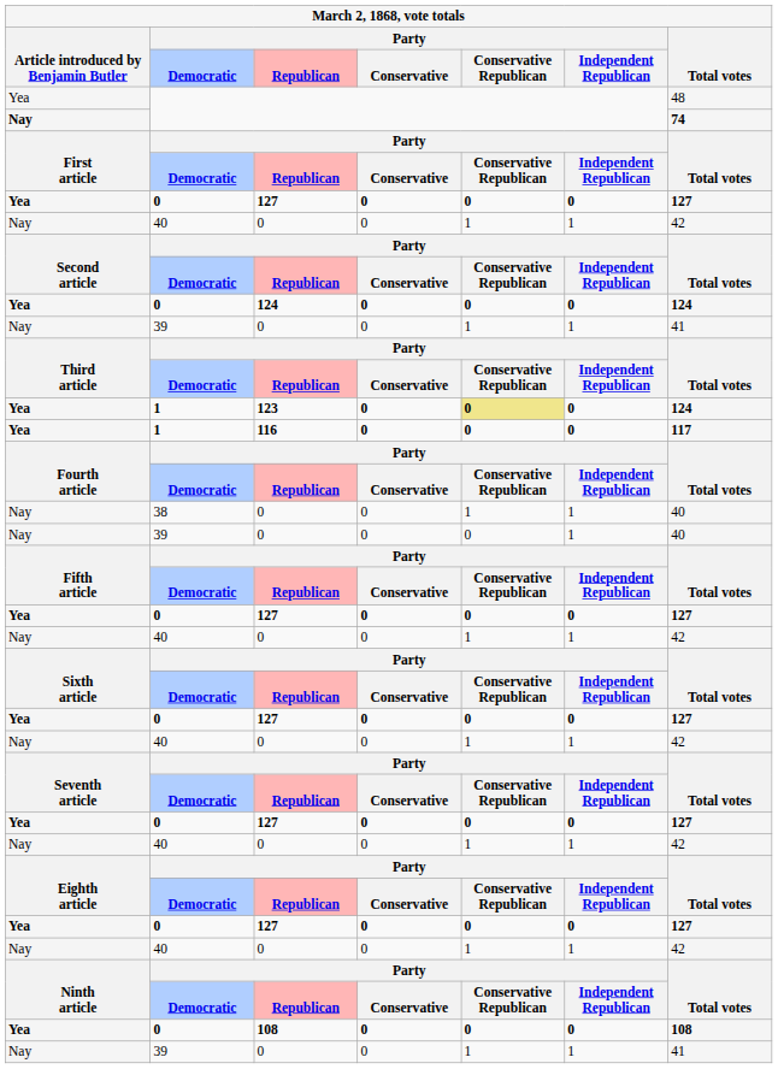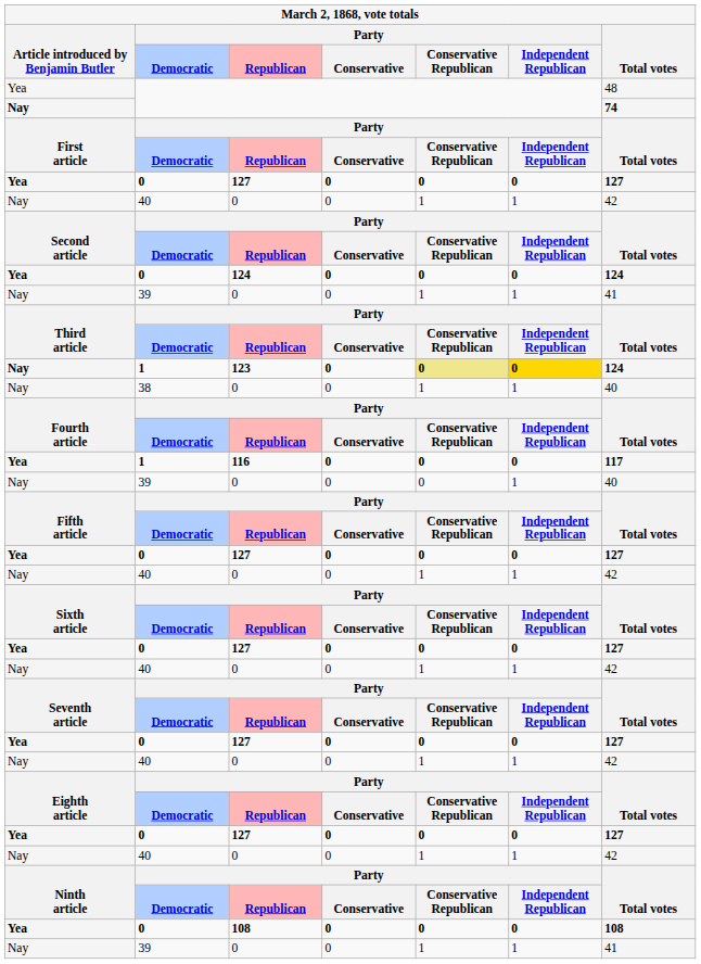 <table class="wikitable mw-collapsible mw-collapsed">
 <tr>
 <th colspan=7 style="background:#f5f5f5">March 2, 1868, vote totals</th>
 </tr>
 <tr style="vertical-align:bottom;">
 <th rowspan=2>Article introduced by <a href='#'>Benjamin Butler</a><br></th>
 <th colspan=5>Party</th>
 <th rowspan=2>Total votes</th>
 </tr>
 <tr style="vertical-align:bottom;">
 <th style="background:#b0ceff;"><a href='#'>Democratic</a></th>
 <th style="background:#ffb6b6;"><a href='#'>Republican</a></th>
 <th>Conservative</th>
 <th>Conservative Republican</th>
 <th><a href='#'>Independent Republican</a></th>
 </tr>
 <tr>
 <td style="width: 10em; background:#F5F5F5">Yea</td>
 <td rowspan=2 colspan=5></td>
 <td style="width: 7em; background:#F5F5F5">48</td>
 </tr>
 <tr>
 <td style="background:#F5F5F5"><strong>Nay</strong></td>
 <td style="background:#F5F5F5"><strong>74</strong></td>
 </tr>
 <tr style="vertical-align:bottom;">
 <th rowspan=2>First<br>article<br></th>
 <th colspan=5>Party</th>
 <th rowspan=2>Total votes</th>
 </tr>
 <tr style="vertical-align:bottom;">
 <th style="background:#b0ceff;"><a href='#'>Democratic</a></th>
 <th style="background:#ffb6b6;"><a href='#'>Republican</a></th>
 <th>Conservative</th>
 <th>Conservative Republican</th>
 <th><a href='#'>Independent Republican</a></th>
 </tr>
 <tr>
 <td style="width: 10em; background:#F5F5F5"><strong>Yea</strong></td>
 <td style="width: 7em;"><strong>0</strong></td>
 <td style="width: 7em;"><strong>127</strong></td>
 <td style="width: 7em;"><strong>0</strong></td>
 <td style="width: 7em;"><strong>0</strong></td>
 <td style="width: 7em;"><strong>0</strong></td>
 <td style="width: 7em; background:#F5F5F5"><strong>127</strong></td>
 </tr>
 <tr>
 <td style="background:#F5F5F5">Nay</td>
 <td>40</td>
 <td>0</td>
 <td>0</td>
 <td>1</td>
 <td>1</td>
 <td style="background:#F5F5F5">42</td>
 </tr>
 <tr style="vertical-align:bottom;">
 <th rowspan=2>Second<br>article<br></th>
 <th colspan=5>Party</th>
 <th rowspan=2>Total votes</th>
 </tr>
 <tr style="vertical-align:bottom;">
 <th style="background:#b0ceff;"><a href='#'>Democratic</a></th>
 <th style="background:#ffb6b6;"><a href='#'>Republican</a></th>
 <th>Conservative</th>
 <th>Conservative Republican</th>
 <th><a href='#'>Independent Republican</a></th>
 </tr>
 <tr>
 <td style="width: 10em; background:#F5F5F5"><strong>Yea</strong></td>
 <td style="width: 7em;"><strong>0</strong></td>
 <td style="width: 7em;"><strong>124</strong></td>
 <td style="width: 7em;"><strong>0</strong></td>
 <td style="width: 7em;"><strong>0</strong></td>
 <td style="width: 7em;"><strong>0</strong></td>
 <td style="width: 7em; background:#F5F5F5"><strong>124</strong></td>
 </tr>
 <tr>
 <td style="background:#F5F5F5">Nay</td>
 <td>39</td>
 <td>0</td>
 <td>0</td>
 <td>1</td>
 <td>1</td>
 <td style="background:#F5F5F5">41</td>
 </tr>
 <tr style="vertical-align:bottom;">
 <th rowspan=2>Third<br>article<br></th>
 <th colspan=5>Party</th>
 <th rowspan=2>Total votes</th>
 </tr>
 <tr style="vertical-align:bottom;">
 <th style="background:#b0ceff;"><a href='#'>Democratic</a></th>
 <th style="background:#ffb6b6;"><a href='#'>Republican</a></th>
 <th>Conservative</th>
 <th>Conservative Republican</th>
 <th><a href='#'>Independent Republican</a></th>
 </tr>
 <tr>
-<td style="width: 10em; background:#F5F5F5"><strong>Yea</strong></td>
+<td style="background:#F5F5F5"><strong>Nay</strong></td>
 <td style="width: 7em;"><strong>1</strong></td>
 <td style="width: 7em;"><strong>123</strong></td>
 <td style="width: 7em;"><strong>0</strong></td>
 <td style="background: khaki; width: 7em;"><strong>0</strong></td>
-<td style="width: 7em;"><strong>0</strong></td>
+<td style="background: gold; width: 7em;"><strong>0</strong></td>
 <td style="width: 7em; background:#F5F5F5"><strong>124</strong></td>
 </tr>
 <tr>
-<td style="width: 10em; background:#F5F5F5"><strong>Yea</strong></td>
-<td style="width: 7em;"><strong>1</strong></td>
-<td style="width: 7em;"><strong>116</strong></td>
-<td style="width: 7em;"><strong>0</strong></td>
-<td style="width: 7em;"><strong>0</strong></td>
-<td style="width: 7em;"><strong>0</strong></td>
-<td style="width: 7em; background:#F5F5F5"><strong>117</strong></td>
+<td style="background:#F5F5F5">Nay</td>
+<td>38</td>
+<td>0</td>
+<td>0</td>
+<td>1</td>
+<td>1</td>
+<td style="background:#F5F5F5">40</td>
 </tr>
 <tr style="vertical-align:bottom;">
 <th rowspan=2>Fourth<br>article<br></th>
 <th colspan=5>Party</th>
 <th rowspan=2>Total votes</th>
 </tr>
 <tr style="vertical-align:bottom;">
 <th style="background:#b0ceff;"><a href='#'>Democratic</a></th>
 <th style="background:#ffb6b6;"><a href='#'>Republican</a></th>
 <th>Conservative</th>
 <th>Conservative Republican</th>
 <th><a href='#'>Independent Republican</a></th>
 </tr>
 <tr>
-<td style="background:#F5F5F5">Nay</td>
-<td>38</td>
-<td>0</td>
-<td>0</td>
-<td>1</td>
-<td>1</td>
-<td style="background:#F5F5F5">40</td>
+<td style="width: 10em; background:#F5F5F5"><strong>Yea</strong></td>
+<td style="width: 7em;"><strong>1</strong></td>
+<td style="width: 7em;"><strong>116</strong></td>
+<td style="width: 7em;"><strong>0</strong></td>
+<td style="width: 7em;"><strong>0</strong></td>
+<td style="width: 7em;"><strong>0</strong></td>
+<td style="width: 7em; background:#F5F5F5"><strong>117</strong></td>
 </tr>
 <tr>
 <td style="background:#F5F5F5">Nay</td>
 <td>39</td>
 <td>0</td>
 <td>0</td>
 <td>0</td>
 <td>1</td>
 <td style="background:#F5F5F5">40</td>
 </tr>
 <tr style="vertical-align:bottom;">
 <th rowspan=2>Fifth<br>article<br></th>
 <th colspan=5>Party</th>
 <th rowspan=2>Total votes</th>
 </tr>
 <tr style="vertical-align:bottom;">
 <th style="background:#b0ceff;"><a href='#'>Democratic</a></th>
 <th style="background:#ffb6b6;"><a href='#'>Republican</a></th>
 <th>Conservative</th>
 <th>Conservative Republican</th>
 <th><a href='#'>Independent Republican</a></th>
 </tr>
 <tr>
 <td style="width: 10em; background:#F5F5F5"><strong>Yea</strong></td>
 <td style="width: 7em;"><strong>0</strong></td>
 <td style="width: 7em;"><strong>127</strong></td>
 <td style="width: 7em;"><strong>0</strong></td>
 <td style="width: 7em;"><strong>0</strong></td>
 <td style="width: 7em;"><strong>0</strong></td>
 <td style="width: 7em; background:#F5F5F5"><strong>127</strong></td>
 </tr>
 <tr>
 <td style="background:#F5F5F5">Nay</td>
 <td>40</td>
 <td>0</td>
 <td>0</td>
 <td>1</td>
 <td>1</td>
 <td style="background:#F5F5F5">42</td>
 </tr>
 <tr style="vertical-align:bottom;">
 <th rowspan=2>Sixth<br>article<br></th>
 <th colspan=5>Party</th>
 <th rowspan=2>Total votes</th>
 </tr>
 <tr style="vertical-align:bottom;">
 <th style="background:#b0ceff;"><a href='#'>Democratic</a></th>
 <th style="background:#ffb6b6;"><a href='#'>Republican</a></th>
 <th>Conservative</th>
 <th>Conservative Republican</th>
 <th><a href='#'>Independent Republican</a></th>
 </tr>
 <tr>
 <td style="width: 10em; background:#F5F5F5"><strong>Yea</strong></td>
 <td style="width: 7em;"><strong>0</strong></td>
 <td style="width: 7em;"><strong>127</strong></td>
 <td style="width: 7em;"><strong>0</strong></td>
 <td style="width: 7em;"><strong>0</strong></td>
 <td style="width: 7em;"><strong>0</strong></td>
 <td style="width: 7em; background:#F5F5F5"><strong>127</strong></td>
 </tr>
 <tr>
 <td style="background:#F5F5F5">Nay</td>
 <td>40</td>
 <td>0</td>
 <td>0</td>
 <td>1</td>
 <td>1</td>
 <td style="background:#F5F5F5">42</td>
 </tr>
 <tr style="vertical-align:bottom;">
 <th rowspan=2>Seventh<br>article<br></th>
 <th colspan=5>Party</th>
 <th rowspan=2>Total votes</th>
 </tr>
 <tr style="vertical-align:bottom;">
 <th style="background:#b0ceff;"><a href='#'>Democratic</a></th>
 <th style="background:#ffb6b6;"><a href='#'>Republican</a></th>
 <th>Conservative</th>
 <th>Conservative Republican</th>
 <th><a href='#'>Independent Republican</a></th>
 </tr>
 <tr>
 <td style="width: 10em; background:#F5F5F5"><strong>Yea</strong></td>
 <td style="width: 7em;"><strong>0</strong></td>
 <td style="width: 7em;"><strong>127</strong></td>
 <td style="width: 7em;"><strong>0</strong></td>
 <td style="width: 7em;"><strong>0</strong></td>
 <td style="width: 7em;"><strong>0</strong></td>
 <td style="width: 7em; background:#F5F5F5"><strong>127</strong></td>
 </tr>
 <tr>
 <td style="background:#F5F5F5">Nay</td>
 <td>40</td>
 <td>0</td>
 <td>0</td>
 <td>1</td>
 <td>1</td>
 <td style="background:#F5F5F5">42</td>
 </tr>
 <tr style="vertical-align:bottom;">
 <th rowspan=2>Eighth<br>article<br></th>
 <th colspan=5>Party</th>
 <th rowspan=2>Total votes</th>
 </tr>
 <tr style="vertical-align:bottom;">
 <th style="background:#b0ceff;"><a href='#'>Democratic</a></th>
 <th style="background:#ffb6b6;"><a href='#'>Republican</a></th>
 <th>Conservative</th>
 <th>Conservative Republican</th>
 <th><a href='#'>Independent Republican</a></th>
 </tr>
 <tr>
 <td style="width: 10em; background:#F5F5F5"><strong>Yea</strong></td>
 <td style="width: 7em;"><strong>0</strong></td>
 <td style="width: 7em;"><strong>127</strong></td>
 <td style="width: 7em;"><strong>0</strong></td>
 <td style="width: 7em;"><strong>0</strong></td>
 <td style="width: 7em;"><strong>0</strong></td>
 <td style="width: 7em; background:#F5F5F5"><strong>127</strong></td>
 </tr>
 <tr>
 <td style="background:#F5F5F5">Nay</td>
 <td>40</td>
 <td>0</td>
 <td>0</td>
 <td>1</td>
 <td>1</td>
 <td style="background:#F5F5F5">42</td>
 </tr>
 <tr style="vertical-align:bottom;">
 <th rowspan=2>Ninth<br>article<br></th>
 <th colspan=5>Party</th>
 <th rowspan=2>Total votes</th>
 </tr>
 <tr style="vertical-align:bottom;">
 <th style="background:#b0ceff;"><a href='#'>Democratic</a></th>
 <th style="background:#ffb6b6;"><a href='#'>Republican</a></th>
 <th>Conservative</th>
 <th>Conservative Republican</th>
 <th><a href='#'>Independent Republican</a></th>
 </tr>
 <tr>
 <td style="width: 10em; background:#F5F5F5"><strong>Yea</strong></td>
 <td style="width: 7em;"><strong>0</strong></td>
 <td style="width: 7em;"><strong>108</strong></td>
 <td style="width: 7em;"><strong>0</strong></td>
 <td style="width: 7em;"><strong>0</strong></td>
 <td style="width: 7em;"><strong>0</strong></td>
 <td style="width: 7em; background:#F5F5F5"><strong>108</strong></td>
 </tr>
 <tr>
 <td style="background:#F5F5F5">Nay</td>
 <td>39</td>
 <td>0</td>
 <td>0</td>
 <td>1</td>
 <td>1</td>
 <td style="background:#F5F5F5">41</td>
 </tr>
 </table>
